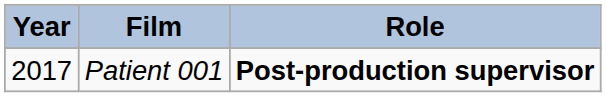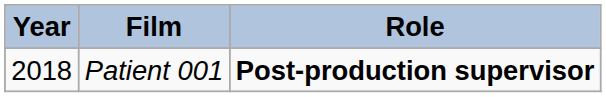 <table class="wikitable" style="font-size:95%;">
 <tr>
 <th style="background:#B0C4DE;">Year</th>
 <th style="background:#B0C4DE;">Film</th>
 <th style="background:#B0C4DE;">Role</th>
 </tr>
 <tr>
-<td>2017</td>
+<td>2018</td>
 <td><em>Patient 001</em></td>
 <td><strong>Post-production supervisor</strong></td>
 </tr>
 </table>
